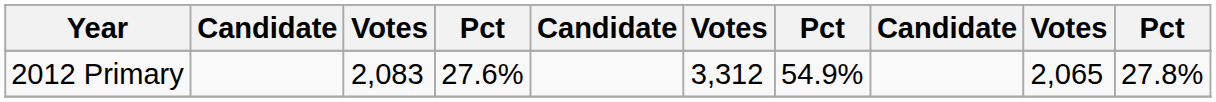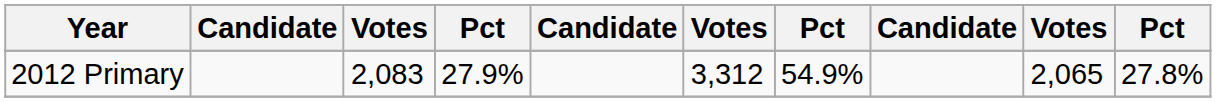 <table class="wikitable" style="margin:0.5em ; font-size:95%">
 <tr>
 <th>Year</th>
 <th>Candidate</th>
 <th>Votes</th>
 <th>Pct</th>
 <th>Candidate</th>
 <th>Votes</th>
 <th>Pct</th>
 <th>Candidate</th>
 <th>Votes</th>
 <th>Pct</th>
 </tr>
 <tr>
 </tr>
 <tr>
 <td>2012 Primary</td>
 <td></td>
 <td>2,083</td>
-<td>27.6%</td>
+<td>27.9%</td>
 <td></td>
 <td>3,312</td>
 <td>54.9%</td>
 <td></td>
 <td>2,065</td>
 <td>27.8%</td>
 </tr>
 <tr>
 </tr>
 </table>
